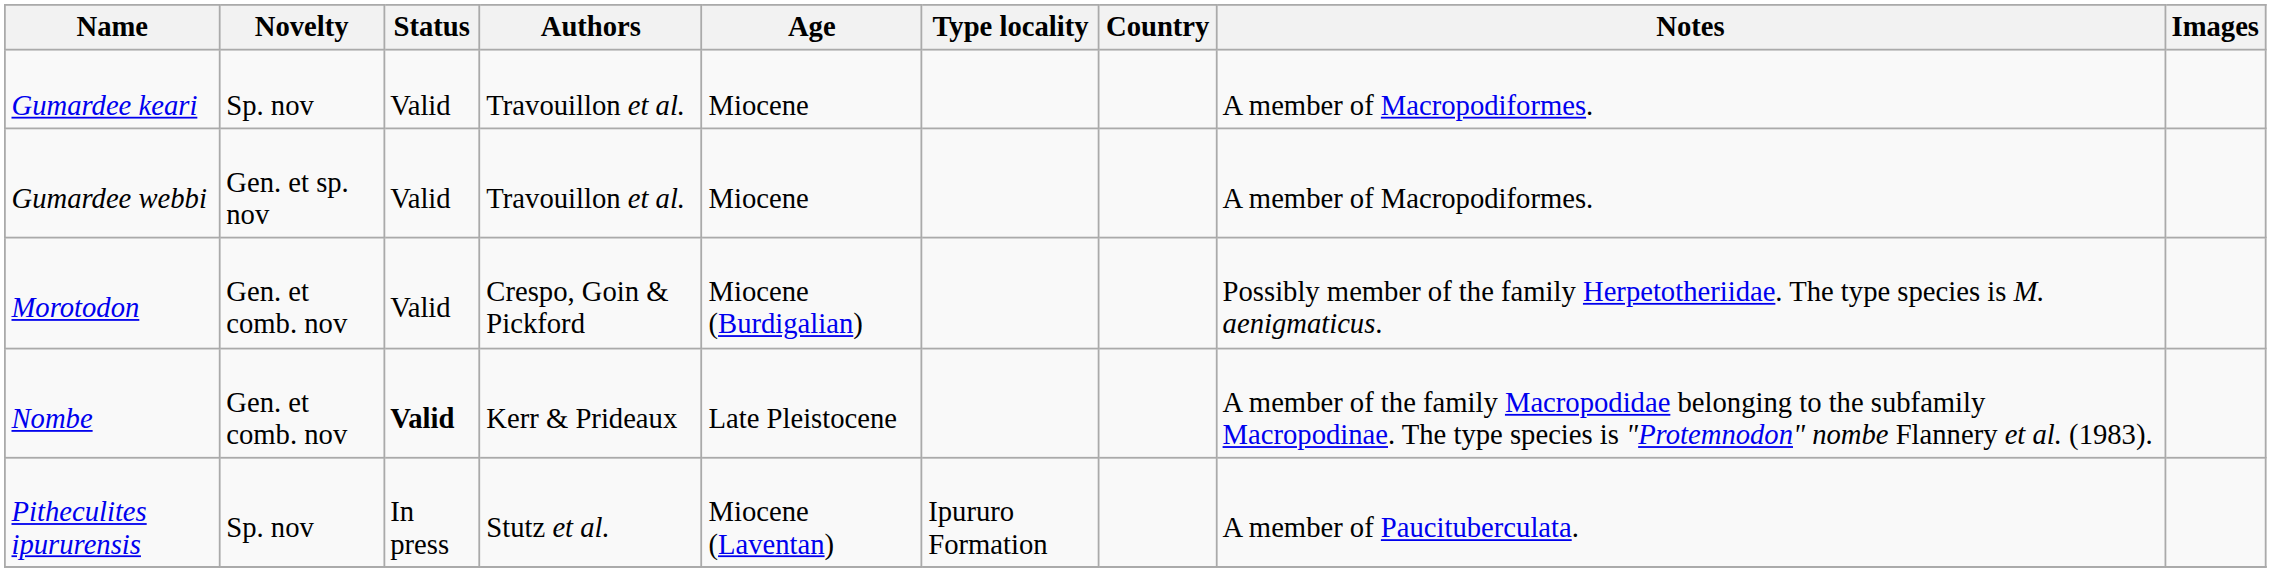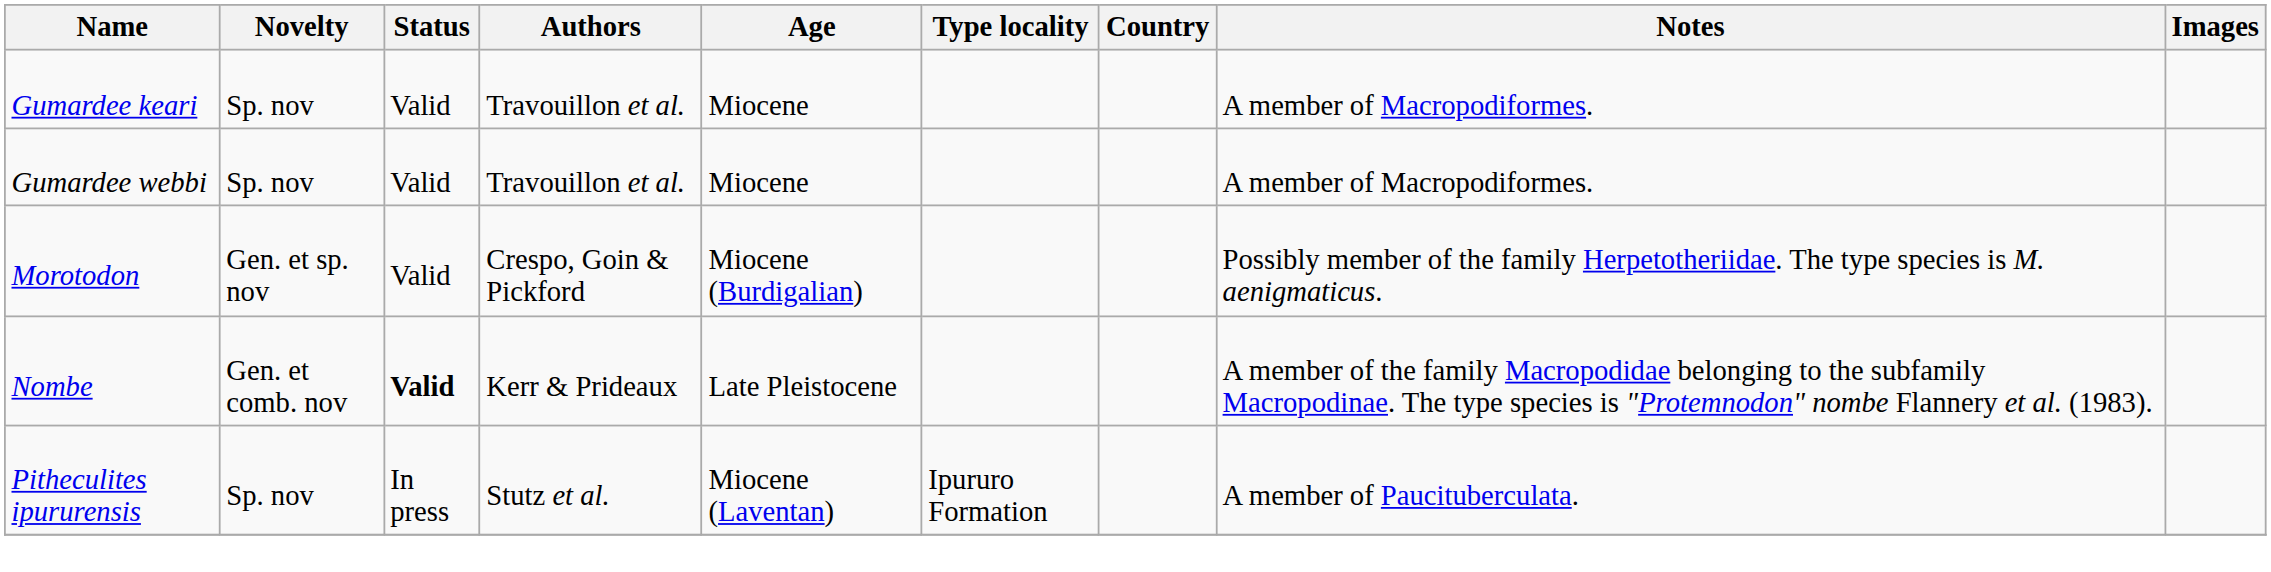 <table class="wikitable sortable" align="center" width="100%">
 <tr>
 <th>Name</th>
 <th>Novelty</th>
 <th>Status</th>
 <th>Authors</th>
 <th>Age</th>
 <th>Type locality</th>
 <th>Country</th>
 <th>Notes</th>
 <th>Images</th>
 </tr>
 <tr>
 <td><br><em><a href='#'>Gumardee keari</a></em></td>
 <td><br>Sp. nov</td>
 <td><br>Valid</td>
 <td><br>Travouillon <em>et al.</em></td>
 <td><br>Miocene</td>
 <td></td>
 <td><br></td>
 <td><br>A member of <a href='#'>Macropodiformes</a>.</td>
 <td></td>
 </tr>
 <tr>
 <td><br><em>Gumardee webbi</em></td>
-<td><br>Gen. et sp. nov</td>
+<td><br>Sp. nov</td>
 <td><br>Valid</td>
 <td><br>Travouillon <em>et al.</em></td>
 <td><br>Miocene</td>
 <td></td>
 <td><br></td>
 <td><br>A member of Macropodiformes.</td>
 <td></td>
 </tr>
 <tr>
 <td><br><em><a href='#'>Morotodon</a></em></td>
-<td><br>Gen. et comb. nov</td>
+<td><br>Gen. et sp. nov</td>
 <td><br>Valid</td>
 <td><br>Crespo, Goin & Pickford</td>
 <td><br>Miocene (<a href='#'>Burdigalian</a>)</td>
 <td></td>
 <td><br></td>
 <td><br>Possibly member of the family <a href='#'>Herpetotheriidae</a>. The type species is <em>M. aenigmaticus</em>.</td>
 <td></td>
 </tr>
 <tr>
 <td><br><em><a href='#'>Nombe</a></em></td>
 <td><br>Gen. et comb. nov</td>
 <td><strong><br>Valid</strong></td>
 <td><br>Kerr & Prideaux</td>
 <td><br>Late Pleistocene</td>
 <td></td>
 <td><br></td>
 <td><br>A member of the family <a href='#'>Macropodidae</a> belonging to the subfamily <a href='#'>Macropodinae</a>. The type species is <em>"<a href='#'>Protemnodon</a>" nombe</em> Flannery <em>et al.</em> (1983).</td>
 <td></td>
 </tr>
 <tr>
 <td><br><em><a href='#'>Pitheculites ipururensis</a></em></td>
 <td><br>Sp. nov</td>
 <td><br>In press</td>
 <td><br>Stutz <em>et al.</em></td>
 <td><br>Miocene (<a href='#'>Laventan</a>)</td>
 <td><br>Ipururo Formation</td>
 <td><br></td>
 <td><br>A member of <a href='#'>Paucituberculata</a>.</td>
 <td></td>
 </tr>
 <tr>
 </tr>
 </table>
